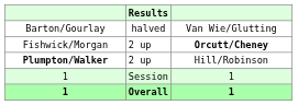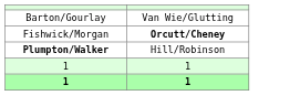 <table border="1" cellpadding="3" style="border-collapse: collapse; text-align:center;">
 <tr style="background:#ddffdd;">
 <th width=160></th>
-<th>Results</th>
 <th width=160></th>
 </tr>
 <tr>
 <td>Barton/Gourlay</td>
-<td>halved</td>
 <td>Van Wie/Glutting</td>
 </tr>
 <tr>
 <td>Fishwick/Morgan</td>
-<td align=left> 2 up</td>
 <td><strong>Orcutt/Cheney</strong></td>
 </tr>
 <tr>
 <td><strong>Plumpton/Walker</strong></td>
-<td align=left> 2 up</td>
 <td>Hill/Robinson</td>
 </tr>
 <tr style="background:#ddffdd;">
 <td>1</td>
-<td>Session</td>
 <td>1</td>
 </tr>
 <tr style="background:#aaffaa;">
 <th>1</th>
-<th>Overall</th>
 <th>1</th>
 </tr>
 </table>
